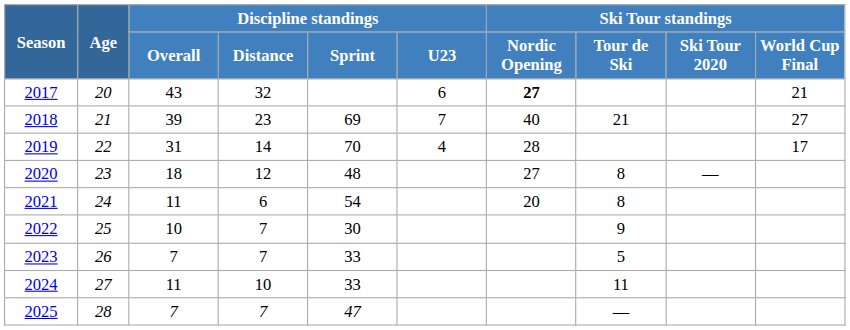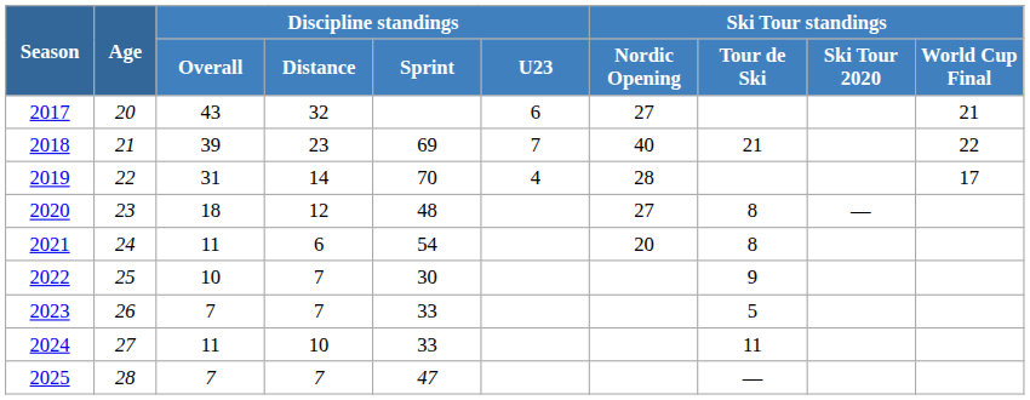 <table class="wikitable" style="font-size:95%; text-align:center; border:grey solid 1px; border-collapse:collapse; background:#ffffff;">
 <tr>
 <th style="background-color:#369; color:white; width:60px;" rowspan="2"> Season </th>
 <th style="background-color:#369; color:white; width:40px;" rowspan="2"> Age </th>
 <th style="background-color:#4180be; color:white;" colspan="4">Discipline standings</th>
 <th style="background-color:#4180be; color:white;" colspan="4">Ski Tour standings</th>
 </tr>
 <tr>
 <th style="background-color:#4180be; color:white; width:75px;">Overall</th>
 <th style="background-color:#4180be; color:white; width:75px;">Distance</th>
 <th style="background-color:#4180be; color:white; width:75px;">Sprint</th>
 <th style="background-color:#4180be; color:white; width:75px;">U23</th>
 <th style="background-color:#4180be; color:white; width:75px;">Nordic<br>Opening</th>
 <th style="background-color:#4180be; color:white; width:75px;">Tour de<br>Ski</th>
 <th style="background-color:#4180be; color:white; width:75px;">Ski Tour<br>2020</th>
 <th style="background-color:#4180be; color:white; width:75px;">World Cup<br>Final</th>
 </tr>
 <tr>
 <td><a href='#'>2017</a></td>
 <td><em>20</em></td>
 <td>43</td>
 <td>32</td>
 <td></td>
 <td>6</td>
-<td><strong>27</strong></td>
+<td>27</td>
 <td></td>
 <td></td>
 <td>21</td>
 </tr>
 <tr>
 <td><a href='#'>2018</a></td>
 <td><em>21</em></td>
 <td>39</td>
 <td>23</td>
 <td>69</td>
 <td>7</td>
 <td>40</td>
 <td>21</td>
 <td></td>
-<td>27</td>
+<td>22</td>
 </tr>
 <tr>
 <td><a href='#'>2019</a></td>
 <td><em>22</em></td>
 <td>31</td>
 <td>14</td>
 <td>70</td>
 <td>4</td>
 <td>28</td>
 <td></td>
 <td></td>
 <td>17</td>
 </tr>
 <tr>
 <td><a href='#'>2020</a></td>
 <td><em>23</em></td>
 <td>18</td>
 <td>12</td>
 <td>48</td>
 <td></td>
 <td>27</td>
 <td>8</td>
 <td>—</td>
 <td></td>
 </tr>
 <tr>
 <td><a href='#'>2021</a></td>
 <td><em>24</em></td>
 <td>11</td>
 <td>6</td>
 <td>54</td>
 <td></td>
 <td>20</td>
 <td>8</td>
 <td></td>
 <td></td>
 </tr>
 <tr>
 <td><a href='#'>2022</a></td>
 <td><em>25</em></td>
 <td>10</td>
 <td>7</td>
 <td>30</td>
 <td></td>
 <td></td>
 <td>9</td>
 <td></td>
 <td></td>
 </tr>
 <tr>
 <td><a href='#'>2023</a></td>
 <td><em>26</em></td>
 <td>7</td>
 <td>7</td>
 <td>33</td>
 <td></td>
 <td></td>
 <td>5</td>
 <td></td>
 <td></td>
 </tr>
 <tr>
 <td><a href='#'>2024</a></td>
 <td><em>27</em></td>
 <td>11</td>
 <td>10</td>
 <td>33</td>
 <td></td>
 <td></td>
 <td>11</td>
 <td></td>
 <td></td>
 </tr>
 <tr>
 <td><a href='#'>2025</a></td>
 <td><em>28</em></td>
 <td><em>7</em></td>
 <td><em>7</em></td>
 <td><em>47</em></td>
 <td></td>
 <td></td>
 <td>—</td>
 <td></td>
 <td></td>
 </tr>
 </table>
